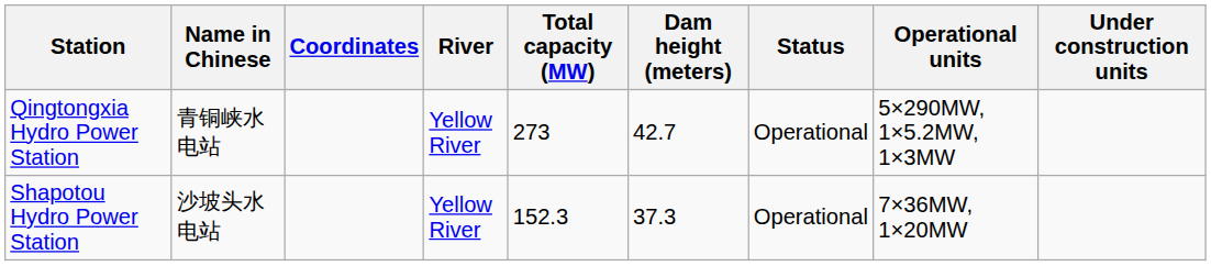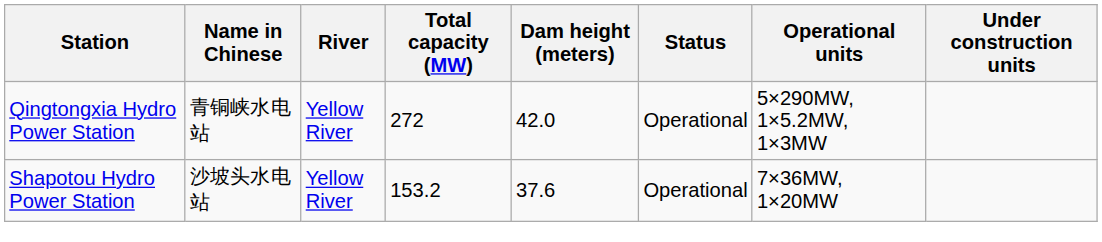 <table class="wikitable sortable">
 <tr>
 <th>Station</th>
 <th>Name in Chinese</th>
-<th><a href='#'>Coordinates</a></th>
 <th>River</th>
 <th>Total capacity (<a href='#'>MW</a>)</th>
 <th>Dam height (meters)</th>
 <th>Status</th>
 <th>Operational units</th>
 <th>Under construction units</th>
 </tr>
 <tr>
 <td><a href='#'>Qingtongxia Hydro Power Station</a></td>
 <td>青铜峡水电站</td>
-<td></td>
 <td><a href='#'>Yellow River</a></td>
-<td>273</td>
-<td>42.7</td>
+<td>272</td>
+<td>42.0</td>
 <td>Operational</td>
 <td>5×290MW, 1×5.2MW, 1×3MW</td>
 <td></td>
 </tr>
 <tr>
 <td><a href='#'>Shapotou Hydro Power Station</a></td>
 <td>沙坡头水电站</td>
-<td></td>
 <td><a href='#'>Yellow River</a></td>
-<td>152.3</td>
-<td>37.3</td>
+<td>153.2</td>
+<td>37.6</td>
 <td>Operational</td>
 <td>7×36MW, 1×20MW</td>
 <td></td>
 </tr>
 </table>
